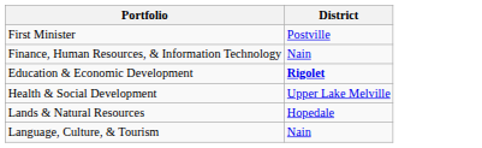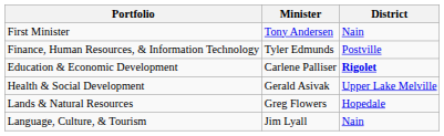 <table class="wikitable">
 <tr>
 <th>Portfolio</th>
+<th>Minister</th>
 <th>District</th>
 </tr>
 <tr>
 <td>First Minister</td>
+<td><a href='#'>Tony Andersen</a></td>
+<td><a href='#'>Nain</a></td>
+</tr>
+<tr>
+<td>Finance, Human Resources, & Information Technology</td>
+<td>Tyler Edmunds </td>
 <td><a href='#'>Postville</a></td>
 </tr>
 <tr>
-<td>Finance, Human Resources, & Information Technology</td>
-<td><a href='#'>Nain</a></td>
-</tr>
-<tr>
 <td>Education & Economic Development</td>
+<td>Carlene Palliser </td>
 <td><strong><a href='#'>Rigolet</a></strong></td>
 </tr>
 <tr>
 <td>Health & Social Development</td>
+<td>Gerald Asivak</td>
 <td><a href='#'>Upper Lake Melville</a></td>
 </tr>
 <tr>
 <td>Lands & Natural Resources</td>
+<td>Greg Flowers</td>
 <td><a href='#'>Hopedale</a></td>
 </tr>
 <tr>
 <td>Language, Culture, & Tourism</td>
+<td>Jim Lyall</td>
 <td><a href='#'>Nain</a></td>
 </tr>
 </table>
